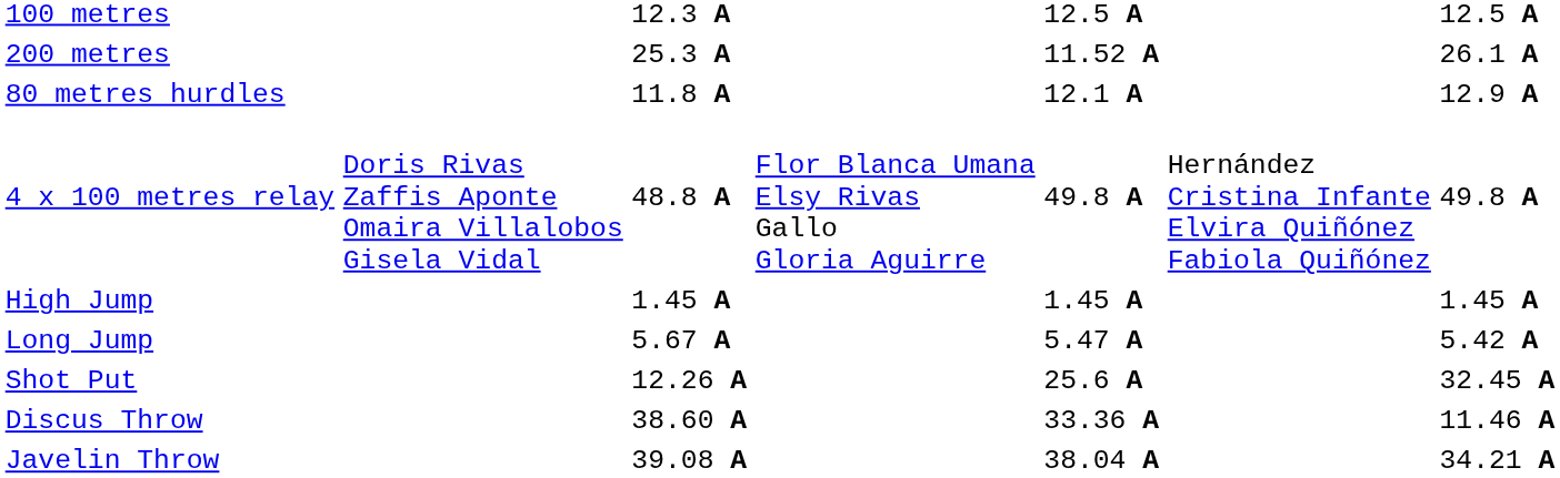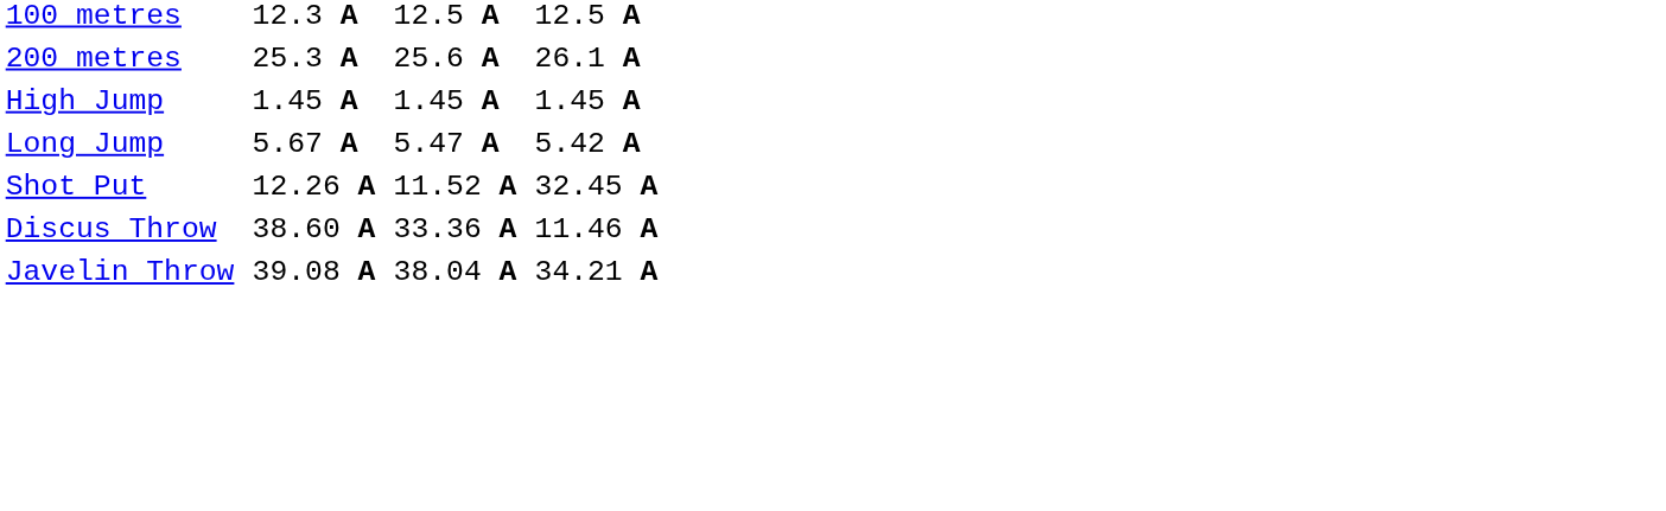 <table>
 <tr>
 <td><a href='#'>100 metres</a></td>
 <td></td>
 <td>12.3 <strong>A</strong></td>
 <td></td>
 <td>12.5 <strong>A</strong></td>
 <td></td>
 <td>12.5 <strong>A</strong></td>
 </tr>
 <tr>
 <td><a href='#'>200 metres</a></td>
 <td></td>
 <td>25.3 <strong>A</strong></td>
 <td></td>
-<td>11.52 <strong>A</strong></td>
+<td>25.6 <strong>A</strong></td>
 <td></td>
 <td>26.1 <strong>A</strong></td>
-</tr>
-<tr>
-<td><a href='#'>80 metres hurdles</a></td>
-<td></td>
-<td>11.8 <strong>A</strong></td>
-<td></td>
-<td>12.1 <strong>A</strong></td>
-<td></td>
-<td>12.9 <strong>A</strong></td>
-</tr>
-<tr>
-<td><a href='#'>4 x 100 metres relay</a></td>
-<td><br><a href='#'>Doris Rivas</a><br><a href='#'>Zaffis Aponte</a><br><a href='#'>Omaira Villalobos</a><br><a href='#'>Gisela Vidal</a></td>
-<td>48.8 <strong>A</strong></td>
-<td><br><a href='#'>Flor Blanca Umana</a><br><a href='#'>Elsy Rivas</a><br>Gallo<br><a href='#'>Gloria Aguirre</a></td>
-<td>49.8 <strong>A</strong></td>
-<td><br>Hernández<br><a href='#'>Cristina Infante</a><br><a href='#'>Elvira Quiñónez</a><br><a href='#'>Fabiola Quiñónez</a></td>
-<td>49.8 <strong>A</strong></td>
 </tr>
 <tr>
 <td><a href='#'>High Jump</a></td>
 <td></td>
 <td>1.45 <strong>A</strong></td>
 <td></td>
 <td>1.45 <strong>A</strong></td>
 <td></td>
 <td>1.45 <strong>A</strong></td>
 </tr>
 <tr>
 <td><a href='#'>Long Jump</a></td>
 <td></td>
 <td>5.67 <strong>A</strong></td>
 <td></td>
 <td>5.47 <strong>A</strong></td>
 <td></td>
 <td>5.42 <strong>A</strong></td>
 </tr>
 <tr>
 <td><a href='#'>Shot Put</a></td>
 <td></td>
 <td>12.26 <strong>A</strong></td>
 <td></td>
-<td>25.6 <strong>A</strong></td>
+<td>11.52 <strong>A</strong></td>
 <td></td>
 <td>32.45 <strong>A</strong></td>
 </tr>
 <tr>
 <td><a href='#'>Discus Throw</a></td>
 <td></td>
 <td>38.60 <strong>A</strong></td>
 <td></td>
 <td>33.36 <strong>A</strong></td>
 <td></td>
 <td>11.46 <strong>A</strong></td>
 </tr>
 <tr>
 <td><a href='#'>Javelin Throw</a></td>
 <td></td>
 <td>39.08 <strong>A</strong></td>
 <td></td>
 <td>38.04 <strong>A</strong></td>
 <td></td>
 <td>34.21 <strong>A</strong></td>
 </tr>
 </table>
